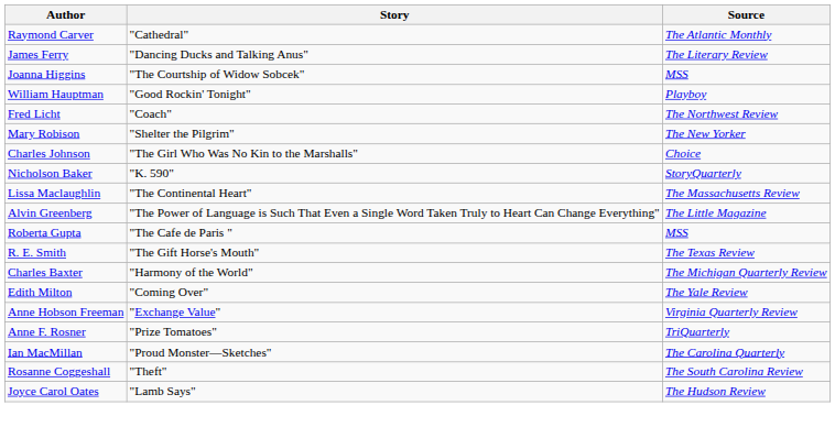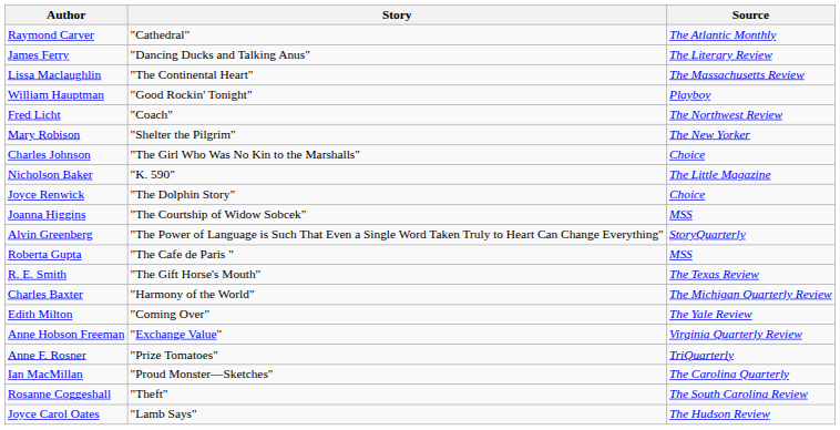 <table class="wikitable">
 <tr>
 <th>Author</th>
 <th>Story</th>
 <th>Source</th>
 </tr>
 <tr>
 <td><a href='#'>Raymond Carver</a></td>
 <td>"Cathedral"</td>
 <td><em><a href='#'>The Atlantic Monthly</a></em></td>
 </tr>
 <tr>
 <td><a href='#'>James Ferry</a></td>
 <td>"Dancing Ducks and Talking Anus"</td>
 <td><em><a href='#'>The Literary Review</a></em></td>
 </tr>
 <tr>
-<td><a href='#'>Joanna Higgins</a></td>
-<td>"The Courtship of Widow Sobcek"</td>
-<td><em><a href='#'>MSS</a></em></td>
+<td><a href='#'>Lissa Maclaughlin</a></td>
+<td>"The Continental Heart"</td>
+<td><em><a href='#'>The Massachusetts Review</a></em></td>
 </tr>
 <tr>
 <td><a href='#'>William Hauptman</a></td>
 <td>"Good Rockin' Tonight"</td>
 <td><em><a href='#'>Playboy</a></em></td>
 </tr>
 <tr>
 <td><a href='#'>Fred Licht</a></td>
 <td>"Coach"</td>
 <td><em><a href='#'>The Northwest Review</a></em></td>
 </tr>
 <tr>
 <td><a href='#'>Mary Robison</a></td>
 <td>"Shelter the Pilgrim"</td>
 <td><em><a href='#'>The New Yorker</a></em></td>
 </tr>
 <tr>
 <td><a href='#'>Charles Johnson</a></td>
 <td>"The Girl Who Was No Kin to the Marshalls"</td>
 <td><em><a href='#'>Choice</a></em></td>
 </tr>
 <tr>
 <td><a href='#'>Nicholson Baker</a></td>
 <td>"K. 590"</td>
-<td><em><a href='#'>StoryQuarterly</a></em></td>
+<td><em><a href='#'>The Little Magazine</a></em></td>
 </tr>
 <tr>
-<td><a href='#'>Lissa Maclaughlin</a></td>
-<td>"The Continental Heart"</td>
-<td><em><a href='#'>The Massachusetts Review</a></em></td>
+<td><a href='#'>Joyce Renwick</a></td>
+<td>"The Dolphin Story"</td>
+<td><em><a href='#'>Choice</a></em></td>
+</tr>
+<tr>
+<td><a href='#'>Joanna Higgins</a></td>
+<td>"The Courtship of Widow Sobcek"</td>
+<td><em><a href='#'>MSS</a></em></td>
 </tr>
 <tr>
 <td><a href='#'>Alvin Greenberg</a></td>
 <td>"The Power of Language is Such That Even a Single Word Taken Truly to Heart Can Change Everything"</td>
-<td><em><a href='#'>The Little Magazine</a></em></td>
+<td><em><a href='#'>StoryQuarterly</a></em></td>
 </tr>
 <tr>
 <td><a href='#'>Roberta Gupta</a></td>
 <td>"The Cafe de Paris "</td>
 <td><em><a href='#'>MSS</a></em></td>
 </tr>
 <tr>
 <td><a href='#'>R. E. Smith</a></td>
 <td>"The Gift Horse's Mouth"</td>
 <td><em><a href='#'>The Texas Review</a></em></td>
 </tr>
 <tr>
 <td><a href='#'>Charles Baxter</a></td>
 <td>"Harmony of the World"</td>
 <td><em><a href='#'>The Michigan Quarterly Review</a></em></td>
 </tr>
 <tr>
 <td><a href='#'>Edith Milton</a></td>
 <td>"Coming Over"</td>
 <td><em><a href='#'>The Yale Review</a></em></td>
 </tr>
 <tr>
 <td><a href='#'>Anne Hobson Freeman</a></td>
 <td>"<a href='#'>Exchange Value</a>"</td>
 <td><em><a href='#'>Virginia Quarterly Review</a></em></td>
 </tr>
 <tr>
 <td><a href='#'>Anne F. Rosner</a></td>
 <td>"Prize Tomatoes"</td>
 <td><em><a href='#'>TriQuarterly</a></em></td>
 </tr>
 <tr>
 <td><a href='#'>Ian MacMillan</a></td>
 <td>"Proud Monster—Sketches"</td>
 <td><em><a href='#'>The Carolina Quarterly</a></em></td>
 </tr>
 <tr>
 <td><a href='#'>Rosanne Coggeshall</a></td>
 <td>"Theft"</td>
 <td><em><a href='#'>The South Carolina Review</a></em></td>
 </tr>
 <tr>
 <td><a href='#'>Joyce Carol Oates</a></td>
 <td>"Lamb Says"</td>
 <td><em><a href='#'>The Hudson Review</a></em></td>
 </tr>
 </table>
